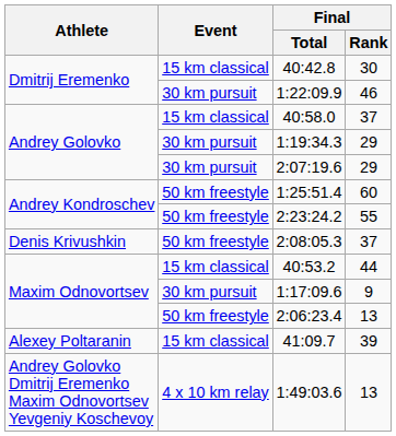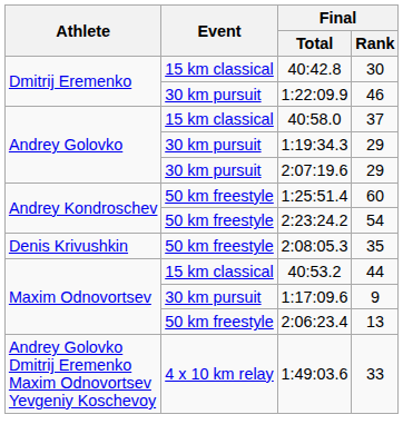 <table class="wikitable" style="font-size:90%">
 <tr>
 <th rowspan="2">Athlete</th>
 <th rowspan="2">Event</th>
 <th colspan="2">Final</th>
 </tr>
 <tr>
 <th>Total</th>
 <th>Rank</th>
 </tr>
 <tr>
 <td rowspan=2><a href='#'>Dmitrij Eremenko</a></td>
 <td><a href='#'>15 km classical</a></td>
 <td align="center">40:42.8</td>
 <td align="center">30</td>
 </tr>
 <tr>
 <td><a href='#'>30 km pursuit</a></td>
 <td align="center">1:22:09.9</td>
 <td align="center">46</td>
 </tr>
 <tr>
 <td rowspan=3><a href='#'>Andrey Golovko</a></td>
 <td><a href='#'>15 km classical</a></td>
 <td align="center">40:58.0</td>
 <td align="center">37</td>
 </tr>
 <tr>
 <td><a href='#'>30 km pursuit</a></td>
 <td align="center">1:19:34.3</td>
 <td align="center">29</td>
 </tr>
 <tr>
 <td><a href='#'>30 km pursuit</a></td>
 <td align="center">2:07:19.6</td>
 <td align="center">29</td>
 </tr>
 <tr>
 <td rowspan=2><a href='#'>Andrey Kondroschev</a></td>
 <td><a href='#'>50 km freestyle</a></td>
 <td align="center">1:25:51.4</td>
 <td align="center">60</td>
 </tr>
 <tr>
 <td><a href='#'>50 km freestyle</a></td>
 <td align="center">2:23:24.2</td>
-<td align="center">55</td>
+<td align="center">54</td>
 </tr>
 <tr>
 <td><a href='#'>Denis Krivushkin</a></td>
 <td><a href='#'>50 km freestyle</a></td>
 <td align="center">2:08:05.3</td>
-<td align="center">37</td>
+<td align="center">35</td>
 </tr>
 <tr>
 <td rowspan=3><a href='#'>Maxim Odnovortsev</a></td>
 <td><a href='#'>15 km classical</a></td>
 <td align="center">40:53.2</td>
 <td align="center">44</td>
 </tr>
 <tr>
 <td><a href='#'>30 km pursuit</a></td>
 <td align="center">1:17:09.6</td>
 <td align="center">9</td>
 </tr>
 <tr>
 <td><a href='#'>50 km freestyle</a></td>
 <td align="center">2:06:23.4</td>
 <td align="center">13</td>
 </tr>
 <tr>
-<td><a href='#'>Alexey Poltaranin</a></td>
-<td><a href='#'>15 km classical</a></td>
-<td align="center">41:09.7</td>
-<td align="center">39</td>
-</tr>
-<tr>
 <td><a href='#'>Andrey Golovko</a><br><a href='#'>Dmitrij Eremenko</a><br><a href='#'>Maxim Odnovortsev</a><br><a href='#'>Yevgeniy Koschevoy</a></td>
 <td><a href='#'>4 x 10 km relay</a></td>
 <td align="center">1:49:03.6</td>
-<td align="center">13</td>
+<td align="center">33</td>
 </tr>
 </table>
